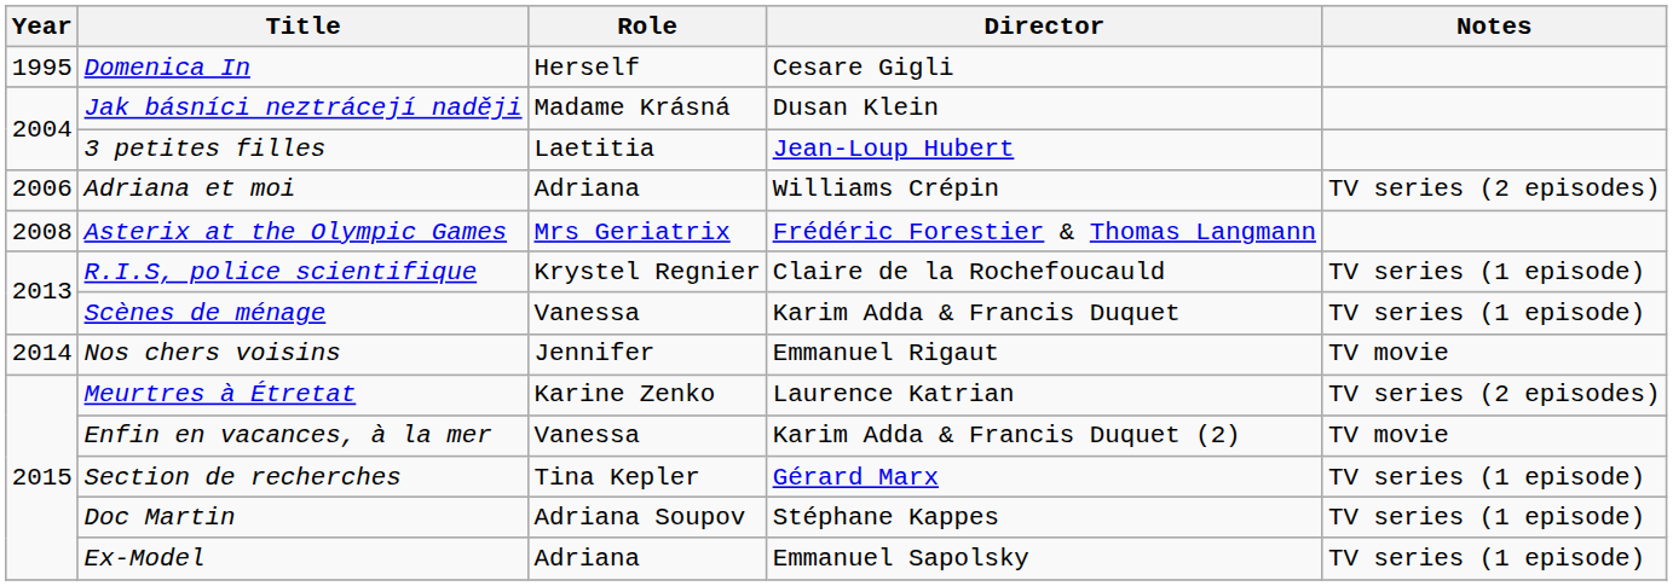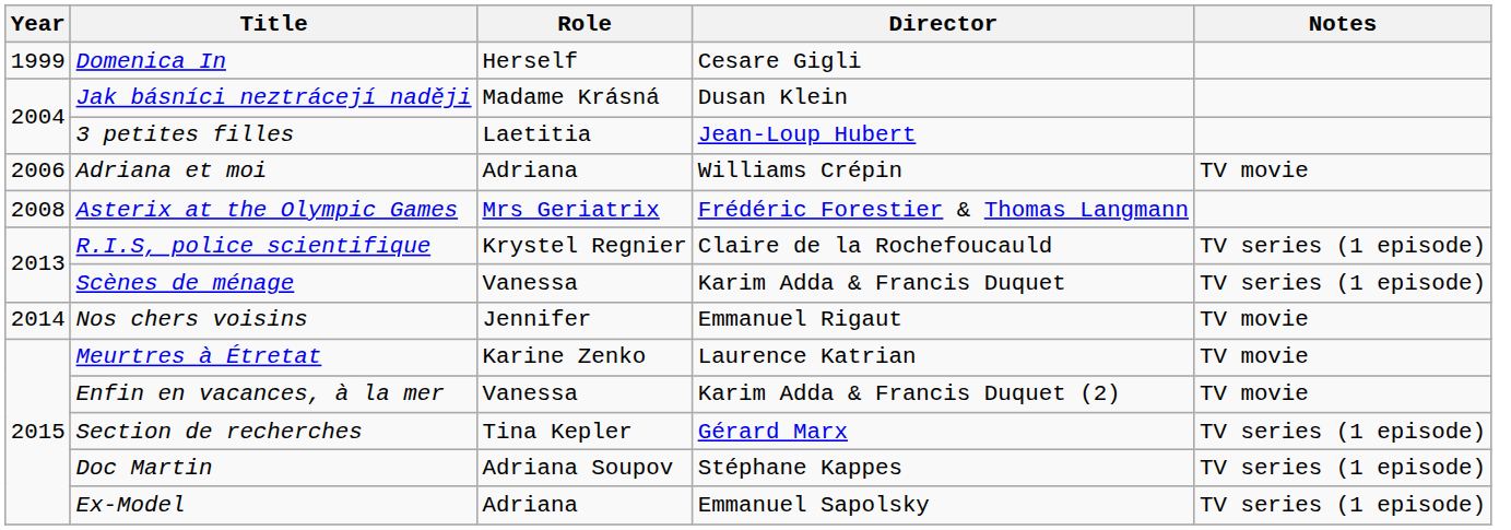 <table class="wikitable">
 <tr>
 <th>Year</th>
 <th>Title</th>
 <th>Role</th>
 <th>Director</th>
 <th>Notes</th>
 </tr>
 <tr>
-<td rowspan=1>1995</td>
+<td rowspan=1>1999</td>
 <td><em><a href='#'>Domenica In</a></em></td>
 <td>Herself</td>
 <td>Cesare Gigli</td>
 <td></td>
 </tr>
 <tr>
 <td rowspan=2>2004</td>
 <td><em><a href='#'>Jak básníci neztrácejí naději</a></em></td>
 <td>Madame Krásná</td>
 <td>Dusan Klein</td>
 <td></td>
 </tr>
 <tr>
 <td><em>3 petites filles</em></td>
 <td>Laetitia</td>
 <td><a href='#'>Jean-Loup Hubert</a></td>
 <td></td>
 </tr>
 <tr>
 <td rowspan=1>2006</td>
 <td><em>Adriana et moi</em></td>
 <td>Adriana</td>
 <td>Williams Crépin</td>
-<td>TV series (2 episodes)</td>
+<td>TV movie</td>
 </tr>
 <tr>
 <td rowspan=1>2008</td>
 <td><em><a href='#'>Asterix at the Olympic Games</a></em></td>
 <td><a href='#'>Mrs Geriatrix</a></td>
 <td><a href='#'>Frédéric Forestier</a> & <a href='#'>Thomas Langmann</a></td>
 <td></td>
 </tr>
 <tr>
 <td rowspan=2>2013</td>
 <td><em><a href='#'>R.I.S, police scientifique</a></em></td>
 <td>Krystel Regnier</td>
 <td>Claire de la Rochefoucauld</td>
 <td>TV series (1 episode)</td>
 </tr>
 <tr>
 <td><em><a href='#'>Scènes de ménage</a></em></td>
 <td>Vanessa</td>
 <td>Karim Adda & Francis Duquet</td>
 <td>TV series (1 episode)</td>
 </tr>
 <tr>
 <td rowspan=1>2014</td>
 <td><em>Nos chers voisins</em></td>
 <td>Jennifer</td>
 <td>Emmanuel Rigaut</td>
 <td>TV movie</td>
 </tr>
 <tr>
 <td rowspan=5>2015</td>
 <td><em><a href='#'>Meurtres à Étretat</a></em></td>
 <td>Karine Zenko</td>
 <td>Laurence Katrian</td>
-<td>TV series (2 episodes)</td>
+<td>TV movie</td>
 </tr>
 <tr>
 <td><em>Enfin en vacances, à la mer</em></td>
 <td>Vanessa</td>
 <td>Karim Adda & Francis Duquet (2)</td>
 <td>TV movie</td>
 </tr>
 <tr>
 <td><em>Section de recherches</em></td>
 <td>Tina Kepler</td>
 <td><a href='#'>Gérard Marx</a></td>
 <td>TV series (1 episode)</td>
 </tr>
 <tr>
 <td><em>Doc Martin</em></td>
 <td>Adriana Soupov</td>
 <td>Stéphane Kappes</td>
 <td>TV series (1 episode)</td>
 </tr>
 <tr>
 <td><em>Ex-Model</em></td>
 <td>Adriana</td>
 <td>Emmanuel Sapolsky</td>
 <td>TV series (1 episode)</td>
 </tr>
 </table>
